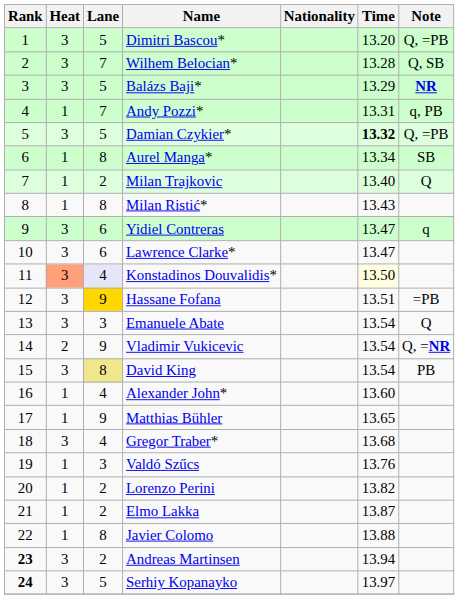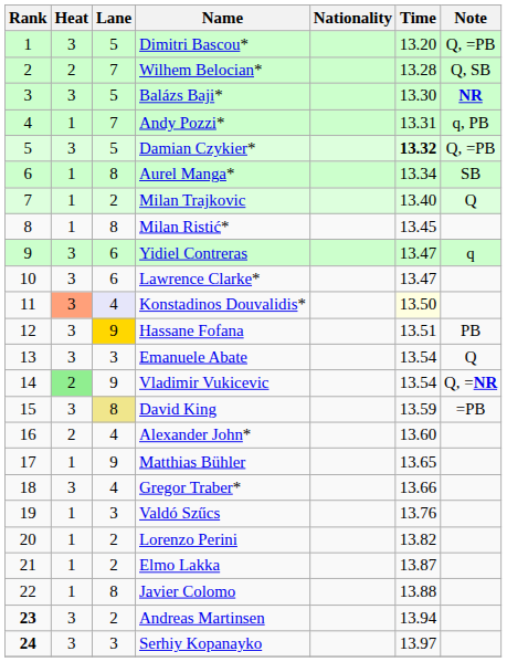 <table class="wikitable sortable" style="text-align:center">
 <tr>
 <th>Rank</th>
 <th>Heat</th>
 <th>Lane</th>
 <th>Name</th>
 <th>Nationality</th>
 <th>Time</th>
 <th>Note</th>
 </tr>
 <tr bgcolor=ccffcc>
 <td>1</td>
 <td>3</td>
 <td>5</td>
 <td align=left><a href='#'>Dimitri Bascou</a>*</td>
 <td align=left></td>
 <td>13.20</td>
 <td>Q, =PB</td>
 </tr>
 <tr bgcolor=ccffcc>
 <td>2</td>
-<td>3</td>
+<td>2</td>
 <td>7</td>
 <td align=left><a href='#'>Wilhem Belocian</a>*</td>
 <td align=left></td>
 <td>13.28</td>
 <td>Q, SB</td>
 </tr>
 <tr bgcolor=ccffcc>
 <td>3</td>
 <td>3</td>
 <td>5</td>
 <td align=left><a href='#'>Balázs Baji</a>*</td>
 <td align=left></td>
-<td>13.29</td>
+<td>13.30</td>
 <td><strong><a href='#'>NR</a></strong></td>
 </tr>
 <tr bgcolor=ccffcc>
 <td>4</td>
 <td>1</td>
 <td>7</td>
 <td align=left><a href='#'>Andy Pozzi</a>*</td>
 <td align=left></td>
 <td>13.31</td>
 <td>q, PB</td>
 </tr>
 <tr bgcolor=ddffdd>
 <td>5</td>
 <td>3</td>
 <td>5</td>
 <td align=left><a href='#'>Damian Czykier</a>*</td>
 <td align=left></td>
 <td><strong>13.32</strong></td>
 <td>Q, =PB</td>
 </tr>
 <tr bgcolor=ccffcc>
 <td>6</td>
 <td>1</td>
 <td>8</td>
 <td align=left><a href='#'>Aurel Manga</a>*</td>
 <td align=left></td>
 <td>13.34</td>
 <td>SB</td>
 </tr>
 <tr bgcolor=ddffdd>
 <td>7</td>
 <td>1</td>
 <td>2</td>
 <td align=left><a href='#'>Milan Trajkovic</a></td>
 <td align=left></td>
 <td>13.40</td>
 <td>Q</td>
 </tr>
 <tr>
 <td>8</td>
 <td>1</td>
 <td>8</td>
 <td align=left><a href='#'>Milan Ristić</a>*</td>
 <td align=left></td>
-<td>13.43</td>
+<td>13.45</td>
 <td></td>
 </tr>
 <tr bgcolor=ccffcc>
 <td>9</td>
 <td>3</td>
 <td>6</td>
 <td align=left><a href='#'>Yidiel Contreras</a></td>
 <td align=left></td>
 <td>13.47</td>
 <td>q</td>
 </tr>
 <tr>
 <td>10</td>
 <td>3</td>
 <td>6</td>
 <td align=left><a href='#'>Lawrence Clarke</a>*</td>
 <td align=left></td>
 <td>13.47</td>
 <td></td>
 </tr>
 <tr>
 <td>11</td>
 <td style="background: lightsalmon;">3</td>
 <td style="background: lavender;">4</td>
 <td align=left><a href='#'>Konstadinos Douvalidis</a>*</td>
 <td align=left></td>
 <td style="background: lightyellow;">13.50</td>
 <td></td>
 </tr>
 <tr>
 <td>12</td>
 <td>3</td>
 <td style="background: gold;">9</td>
 <td align=left><a href='#'>Hassane Fofana</a></td>
 <td align=left></td>
 <td>13.51</td>
-<td>=PB</td>
+<td>PB</td>
 </tr>
 <tr>
 <td>13</td>
 <td>3</td>
 <td>3</td>
 <td align=left><a href='#'>Emanuele Abate</a></td>
 <td align=left></td>
 <td>13.54</td>
 <td>Q</td>
 </tr>
 <tr>
 <td>14</td>
-<td>2</td>
+<td style="background: lightgreen;">2</td>
 <td>9</td>
 <td align=left><a href='#'>Vladimir Vukicevic</a></td>
 <td align=left></td>
 <td>13.54</td>
 <td>Q, =<strong><a href='#'>NR</a></strong></td>
 </tr>
 <tr>
 <td>15</td>
 <td>3</td>
 <td style="background: khaki;">8</td>
 <td align=left><a href='#'>David King</a></td>
 <td align=left></td>
-<td>13.54</td>
-<td>PB</td>
+<td>13.59</td>
+<td>=PB</td>
 </tr>
 <tr>
 <td>16</td>
-<td>1</td>
+<td>2</td>
 <td>4</td>
 <td align=left><a href='#'>Alexander John</a>*</td>
 <td align=left></td>
 <td>13.60</td>
 <td></td>
 </tr>
 <tr>
 <td>17</td>
 <td>1</td>
 <td>9</td>
 <td align=left><a href='#'>Matthias Bühler</a></td>
 <td align=left></td>
 <td>13.65</td>
 <td></td>
 </tr>
 <tr>
 <td>18</td>
 <td>3</td>
 <td>4</td>
 <td align=left><a href='#'>Gregor Traber</a>*</td>
 <td align=left></td>
-<td>13.68</td>
+<td>13.66</td>
 <td></td>
 </tr>
 <tr>
 <td>19</td>
 <td>1</td>
 <td>3</td>
 <td align=left><a href='#'>Valdó Szűcs</a></td>
 <td align=left></td>
 <td>13.76</td>
 <td></td>
 </tr>
 <tr>
 <td>20</td>
 <td>1</td>
 <td>2</td>
 <td align=left><a href='#'>Lorenzo Perini</a></td>
 <td align=left></td>
 <td>13.82</td>
 <td></td>
 </tr>
 <tr>
 <td>21</td>
 <td>1</td>
 <td>2</td>
 <td align=left><a href='#'>Elmo Lakka</a></td>
 <td align=left></td>
 <td>13.87</td>
 <td></td>
 </tr>
 <tr>
 <td>22</td>
 <td>1</td>
 <td>8</td>
 <td align=left><a href='#'>Javier Colomo</a></td>
 <td align=left></td>
 <td>13.88</td>
 <td></td>
 </tr>
 <tr>
 <td><strong>23</strong></td>
 <td>3</td>
 <td>2</td>
 <td align=left><a href='#'>Andreas Martinsen</a></td>
 <td align=left></td>
 <td>13.94</td>
 <td></td>
 </tr>
 <tr>
 <td><strong>24</strong></td>
 <td>3</td>
-<td>5</td>
+<td>3</td>
 <td align=left><a href='#'>Serhiy Kopanayko</a></td>
 <td align=left></td>
 <td>13.97</td>
 <td></td>
 </tr>
 <tr>
 </tr>
 </table>
